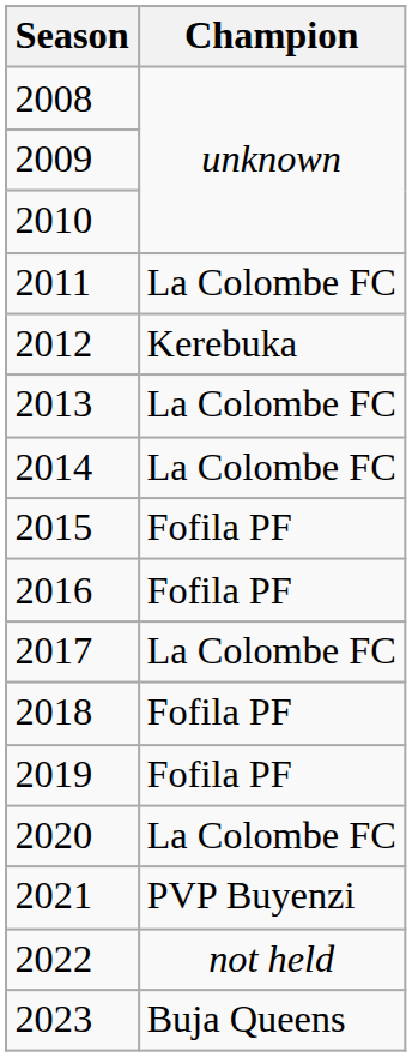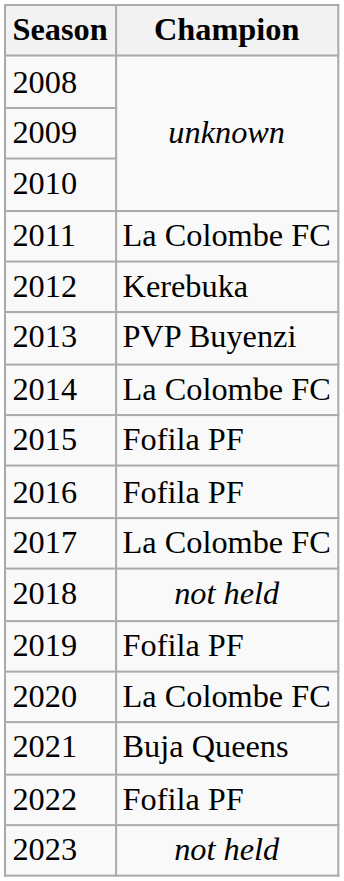 <table class="wikitable">
 <tr>
 <th scope="row">Season</th>
 <th scope="row">Champion</th>
 </tr>
 <tr>
 <td>2008</td>
 <td rowspan=3 align=center><em>unknown</em></td>
 </tr>
 <tr>
 <td>2009</td>
 </tr>
 <tr>
 <td>2010</td>
 </tr>
 <tr>
 <td>2011</td>
 <td>La Colombe FC</td>
 </tr>
 <tr>
 <td>2012</td>
 <td>Kerebuka</td>
 </tr>
 <tr>
 <td>2013</td>
-<td>La Colombe FC</td>
+<td>PVP Buyenzi</td>
 </tr>
 <tr>
 <td>2014</td>
 <td>La Colombe FC</td>
 </tr>
 <tr>
 <td>2015</td>
 <td>Fofila PF</td>
 </tr>
 <tr>
 <td>2016</td>
 <td>Fofila PF</td>
 </tr>
 <tr>
 <td>2017</td>
 <td>La Colombe FC</td>
 </tr>
 <tr>
 <td>2018</td>
-<td>Fofila PF</td>
+<td align=center><em>not held</em></td>
 </tr>
 <tr>
 <td>2019</td>
 <td>Fofila PF</td>
 </tr>
 <tr>
 <td>2020</td>
 <td>La Colombe FC</td>
 </tr>
 <tr>
 <td>2021</td>
-<td>PVP Buyenzi</td>
+<td>Buja Queens</td>
 </tr>
 <tr>
 <td>2022</td>
-<td align=center><em>not held</em></td>
+<td>Fofila PF</td>
 </tr>
 <tr>
 <td>2023</td>
-<td>Buja Queens</td>
+<td align=center><em>not held</em></td>
 </tr>
 </table>
